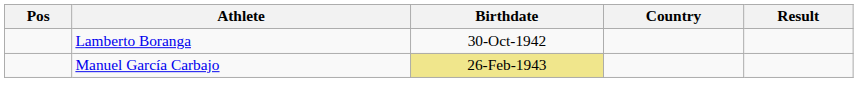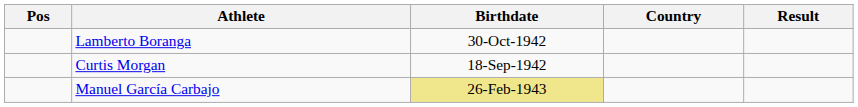 <table class="wikitable"  style="text-align:center; width:70%;">
 <tr>
 <th>Pos</th>
 <th>Athlete</th>
 <th>Birthdate</th>
 <th>Country</th>
 <th>Result</th>
 </tr>
 <tr>
 <td align=center></td>
 <td align=left><a href='#'>Lamberto Boranga</a></td>
 <td>30-Oct-1942</td>
 <td align=left></td>
 <td></td>
 </tr>
 <tr>
 <td align=center></td>
+<td align=left><a href='#'>Curtis Morgan</a></td>
+<td>18-Sep-1942</td>
+<td align=left></td>
+<td></td>
+</tr>
+<tr>
+<td align=center></td>
 <td align=left><a href='#'>Manuel García Carbajo</a></td>
 <td style="background: khaki;">26-Feb-1943</td>
 <td align=left></td>
 <td></td>
 </tr>
 </table>
